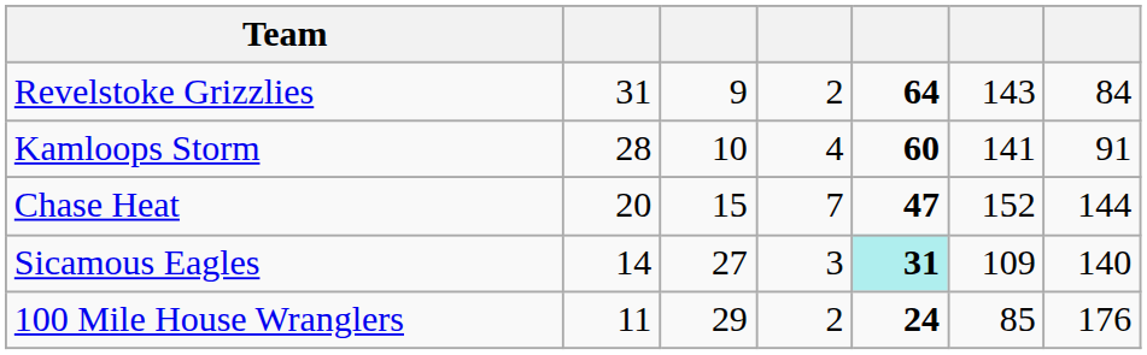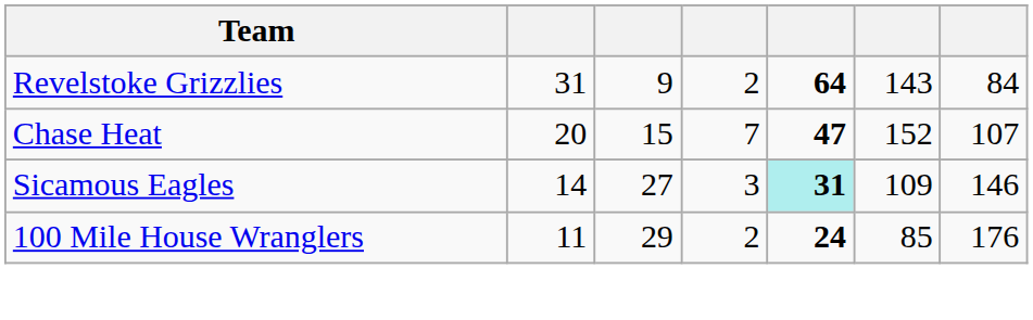 <table class="wikitable sortable" style="text-align: right">
 <tr>
 <th style="width:15em">Team</th>
 <th style="width:2.2em"></th>
 <th style="width:2.2em"></th>
 <th style="width:2.2em"></th>
 <th style="width:2.2em"></th>
 <th style="width:2.2em"></th>
 <th style="width:2.2em"></th>
 </tr>
 <tr>
 <td align="left"><a href='#'>Revelstoke Grizzlies</a></td>
 <td>31</td>
 <td>9</td>
 <td>2</td>
 <td><strong>64</strong></td>
 <td>143</td>
 <td>84</td>
 </tr>
 <tr>
-<td align="left"><a href='#'>Kamloops Storm</a></td>
-<td>28</td>
-<td>10</td>
-<td>4</td>
-<td><strong>60</strong></td>
-<td>141</td>
-<td>91</td>
-</tr>
-<tr>
 <td align="left"><a href='#'>Chase Heat</a></td>
 <td>20</td>
 <td>15</td>
 <td>7</td>
 <td><strong>47</strong></td>
 <td>152</td>
-<td>144</td>
+<td>107</td>
 </tr>
 <tr>
 <td align="left"><a href='#'>Sicamous Eagles</a></td>
 <td>14</td>
 <td>27</td>
 <td>3</td>
 <td style="background: paleturquoise;"><strong>31</strong></td>
 <td>109</td>
-<td>140</td>
+<td>146</td>
 </tr>
 <tr>
 <td align="left"><a href='#'>100 Mile House Wranglers</a></td>
 <td>11</td>
 <td>29</td>
 <td>2</td>
 <td><strong>24</strong></td>
 <td>85</td>
 <td>176</td>
 </tr>
 </table>
